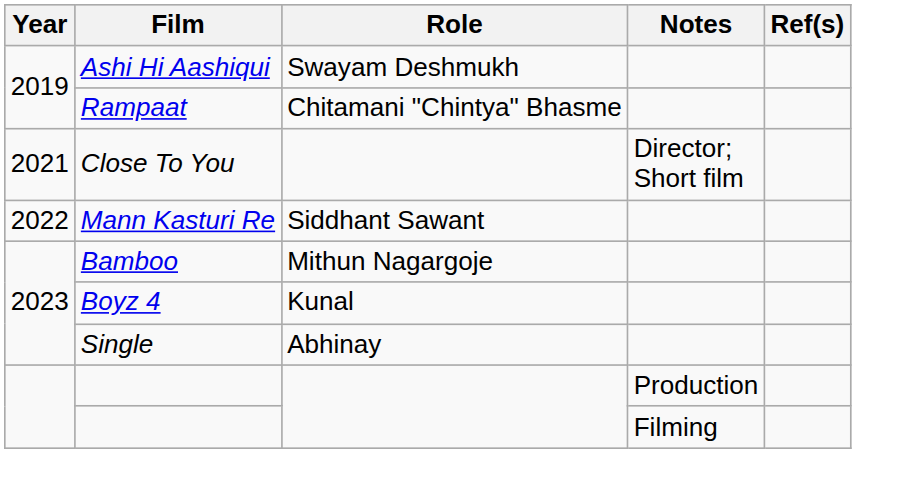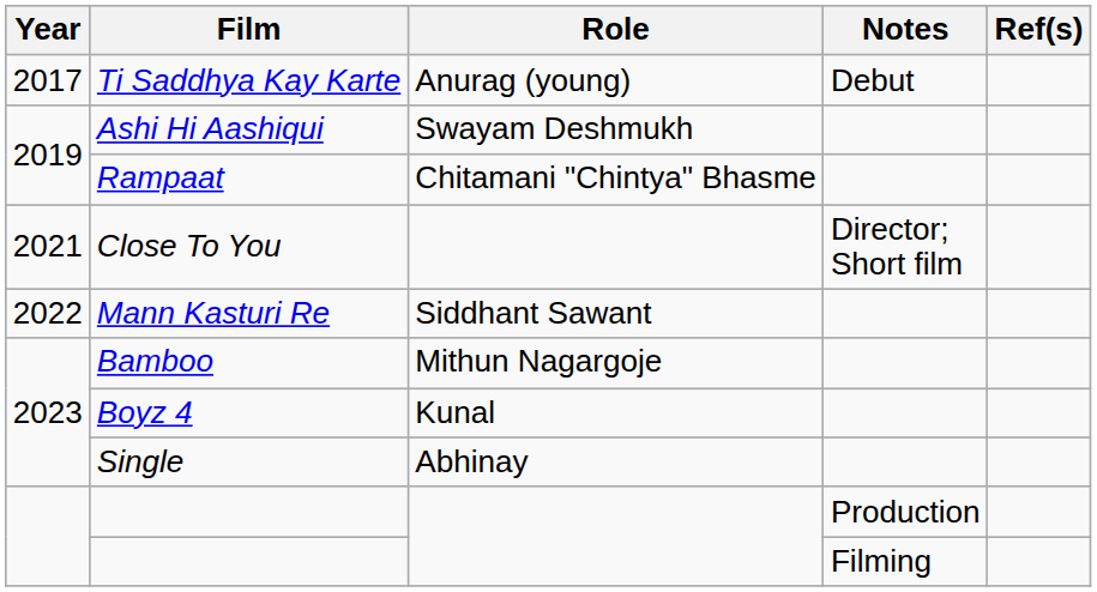 <table class="wikitable">
 <tr>
 <th>Year</th>
 <th>Film</th>
 <th>Role</th>
 <th>Notes</th>
 <th>Ref(s)</th>
+</tr>
+<tr>
+<td>2017</td>
+<td><em><a href='#'>Ti Saddhya Kay Karte</a></em></td>
+<td>Anurag (young)</td>
+<td>Debut</td>
+<td></td>
 </tr>
 <tr>
 <td rowspan="2">2019</td>
 <td><em><a href='#'>Ashi Hi Aashiqui</a></em></td>
 <td>Swayam Deshmukh</td>
 <td></td>
 <td></td>
 </tr>
 <tr>
 <td><em><a href='#'>Rampaat</a></em></td>
 <td>Chitamani "Chintya" Bhasme</td>
 <td></td>
 <td></td>
 </tr>
 <tr>
 <td>2021</td>
 <td><em>Close To You</em></td>
 <td></td>
 <td>Director;<br>Short film</td>
 <td></td>
 </tr>
 <tr>
 <td>2022</td>
 <td><em><a href='#'>Mann Kasturi Re</a></em></td>
 <td>Siddhant Sawant</td>
 <td></td>
 <td></td>
 </tr>
 <tr>
 <td rowspan="3">2023</td>
 <td><em><a href='#'>Bamboo</a></em></td>
 <td>Mithun Nagargoje</td>
 <td></td>
 <td></td>
 </tr>
 <tr>
 <td><em><a href='#'>Boyz 4</a></em></td>
 <td>Kunal</td>
 <td></td>
 <td></td>
 </tr>
 <tr>
 <td><em>Single</em></td>
 <td>Abhinay</td>
 <td></td>
 <td></td>
 </tr>
 <tr>
 <td rowspan="2"></td>
 <td></td>
 <td rowspan="2"></td>
 <td>Production</td>
 <td></td>
 </tr>
 <tr>
 <td></td>
 <td>Filming</td>
 <td></td>
 </tr>
 </table>
